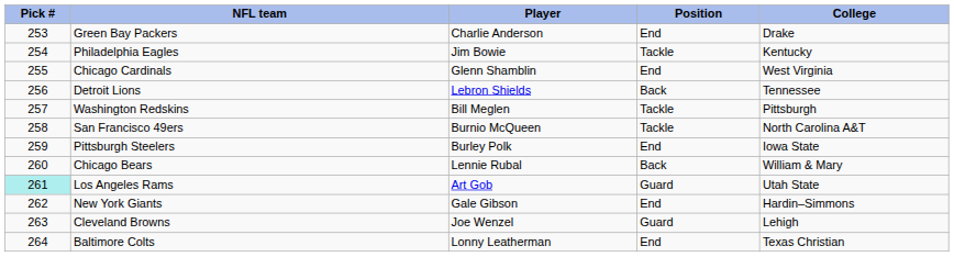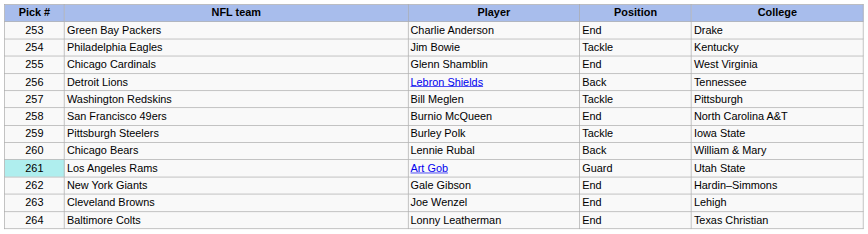 <table class="wikitable sortable sortable" style="width: 100%">
 <tr>
 <th style="background:#A8BDEC;" width=7%>Pick #</th>
 <th width=40% style="background:#A8BDEC;">NFL team</th>
 <th width=20% style="background:#A8BDEC;">Player</th>
 <th width=13% style="background:#A8BDEC;">Position</th>
 <th style="background:#A8BDEC;">College</th>
 </tr>
 <tr>
 <td align=center>253</td>
 <td>Green Bay Packers</td>
 <td>Charlie Anderson</td>
 <td>End</td>
 <td>Drake</td>
 </tr>
 <tr>
 <td align=center>254</td>
 <td>Philadelphia Eagles</td>
 <td>Jim Bowie</td>
 <td>Tackle</td>
 <td>Kentucky</td>
 </tr>
 <tr>
 <td align=center>255</td>
 <td>Chicago Cardinals</td>
 <td>Glenn Shamblin</td>
 <td>End</td>
 <td>West Virginia</td>
 </tr>
 <tr>
 <td align=center>256</td>
 <td>Detroit Lions</td>
 <td><a href='#'>Lebron Shields</a></td>
 <td>Back</td>
 <td>Tennessee</td>
 </tr>
 <tr>
 <td align=center>257</td>
 <td>Washington Redskins</td>
 <td>Bill Meglen</td>
 <td>Tackle</td>
 <td>Pittsburgh</td>
 </tr>
 <tr>
 <td align=center>258</td>
 <td>San Francisco 49ers</td>
 <td>Burnio McQueen</td>
-<td>Tackle</td>
+<td>End</td>
 <td>North Carolina A&T</td>
 </tr>
 <tr>
 <td align=center>259</td>
 <td>Pittsburgh Steelers</td>
 <td>Burley Polk</td>
-<td>End</td>
+<td>Tackle</td>
 <td>Iowa State</td>
 </tr>
 <tr>
 <td align=center>260</td>
 <td>Chicago Bears</td>
 <td>Lennie Rubal</td>
 <td>Back</td>
 <td>William & Mary</td>
 </tr>
 <tr>
 <td align=center style="background: paleturquoise;">261</td>
 <td>Los Angeles Rams</td>
 <td><a href='#'>Art Gob</a></td>
 <td>Guard</td>
 <td>Utah State</td>
 </tr>
 <tr>
 <td align=center>262</td>
 <td>New York Giants</td>
 <td>Gale Gibson</td>
 <td>End</td>
 <td>Hardin–Simmons</td>
 </tr>
 <tr>
 <td align=center>263</td>
 <td>Cleveland Browns</td>
 <td>Joe Wenzel</td>
-<td>Guard</td>
+<td>End</td>
 <td>Lehigh</td>
 </tr>
 <tr>
 <td align=center>264</td>
 <td>Baltimore Colts</td>
 <td>Lonny Leatherman</td>
 <td>End</td>
 <td>Texas Christian</td>
 </tr>
 </table>
